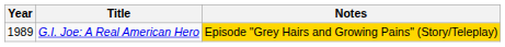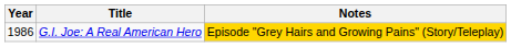 <table class="wikitable plainrowheaders">
 <tr>
 <th>Year</th>
 <th>Title</th>
 <th>Notes</th>
 </tr>
 <tr>
-<td>1989</td>
+<td>1986</td>
 <td><em><a href='#'>G.I. Joe: A Real American Hero</a></em></td>
 <td style="background: gold;">Episode "Grey Hairs and Growing Pains" (Story/Teleplay)</td>
 </tr>
 </table>
